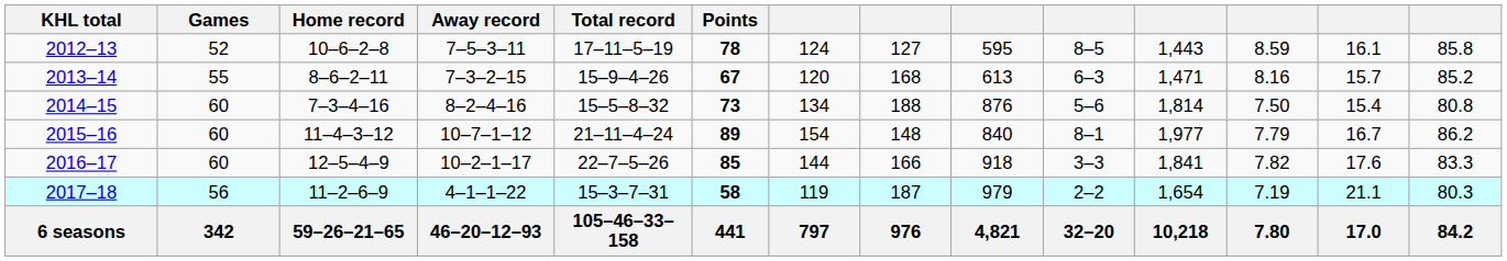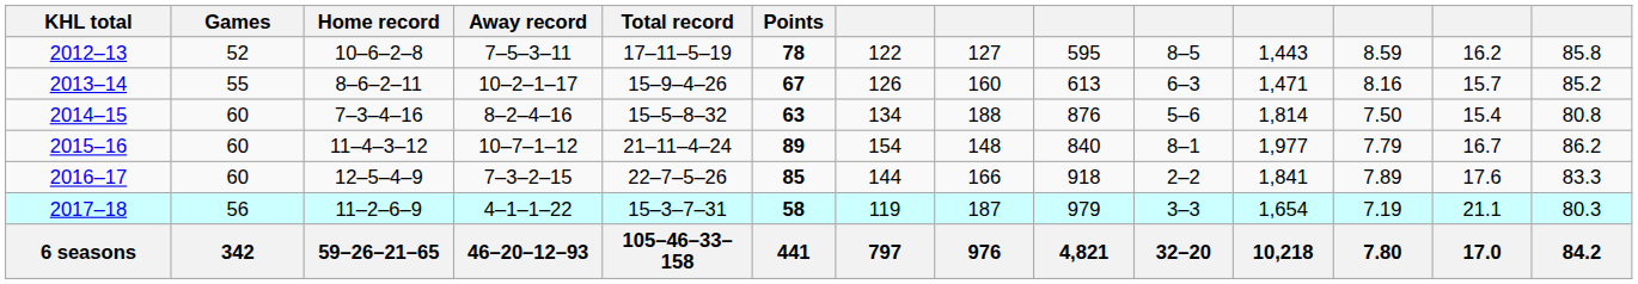 <table class="wikitable" style="font-size: 95%; text-align: center">
 <tr>
 <th style="width:10%">KHL total</th>
 <th style="width:8%">Games</th>
 <th style="width:9%">Home record</th>
 <th style="width:9%">Away record</th>
 <th style="width:9%">Total record</th>
 <th style="width:5%">Points</th>
 <th style="width:6%"></th>
 <th style="width:6%"></th>
 <th style="width:6%"></th>
 <th style="width:6%"></th>
 <th style="width:6%"></th>
 <th style="width:6%"></th>
 <th style="width:6%"></th>
 <th style="width:6%"></th>
 </tr>
 <tr>
 <td><a href='#'>2012–13</a></td>
 <td>52</td>
 <td>10–6–2–8</td>
 <td>7–5–3–11</td>
 <td>17–11–5–19</td>
 <td><strong>78</strong></td>
-<td>124</td>
+<td>122</td>
 <td>127</td>
 <td>595</td>
 <td>8–5</td>
 <td>1,443</td>
 <td>8.59</td>
-<td>16.1</td>
+<td>16.2</td>
 <td>85.8</td>
 </tr>
 <tr>
 <td><a href='#'>2013–14</a></td>
 <td>55</td>
 <td>8–6–2–11</td>
-<td>7–3–2–15</td>
+<td>10–2–1–17</td>
 <td>15–9–4–26</td>
 <td><strong>67</strong></td>
-<td>120</td>
-<td>168</td>
+<td>126</td>
+<td>160</td>
 <td>613</td>
 <td>6–3</td>
 <td>1,471</td>
 <td>8.16</td>
 <td>15.7 </td>
 <td>85.2 </td>
 </tr>
 <tr>
 <td><a href='#'>2014–15</a></td>
 <td>60</td>
 <td>7–3–4–16</td>
 <td>8–2–4–16</td>
 <td>15–5–8–32</td>
-<td><strong>73</strong></td>
+<td><strong>63</strong></td>
 <td>134</td>
 <td>188</td>
 <td>876</td>
 <td>5–6</td>
 <td>1,814</td>
 <td>7.50</td>
 <td>15.4 </td>
 <td>80.8 </td>
 </tr>
 <tr>
 <td><a href='#'>2015–16</a></td>
 <td>60</td>
 <td>11–4–3–12</td>
 <td>10–7–1–12</td>
 <td>21–11–4–24</td>
 <td><strong>89</strong></td>
 <td>154</td>
 <td>148</td>
 <td>840</td>
 <td>8–1</td>
 <td>1,977</td>
 <td>7.79</td>
 <td>16.7 </td>
 <td>86.2 </td>
 </tr>
 <tr>
 <td><a href='#'>2016–17</a></td>
 <td>60</td>
 <td>12–5–4–9</td>
-<td>10–2–1–17</td>
+<td>7–3–2–15</td>
 <td>22–7–5–26</td>
 <td><strong>85</strong></td>
 <td>144</td>
 <td>166</td>
 <td>918</td>
-<td>3–3</td>
+<td>2–2</td>
 <td>1,841</td>
-<td>7.82</td>
+<td>7.89</td>
 <td>17.6 </td>
 <td>83.3 </td>
 </tr>
 <tr bgcolor= ccffff>
 <td><a href='#'>2017–18</a></td>
 <td>56</td>
 <td>11–2–6–9</td>
 <td>4–1–1–22</td>
 <td>15–3–7–31</td>
 <td><strong>58</strong></td>
 <td>119</td>
 <td>187</td>
 <td>979</td>
-<td>2–2</td>
+<td>3–3</td>
 <td>1,654</td>
 <td>7.19</td>
 <td>21.1 </td>
 <td>80.3 </td>
 </tr>
 <tr>
 <th><strong>6 seasons</strong></th>
 <th>342</th>
 <th>59–26–21–65</th>
 <th>46–20–12–93</th>
 <th>105–46–33–158</th>
 <th><strong>441</strong></th>
 <th>797</th>
 <th>976</th>
 <th>4,821</th>
 <th>32–20</th>
 <th>10,218</th>
 <th>7.80</th>
 <th>17.0 </th>
 <th>84.2</th>
 </tr>
 </table>
